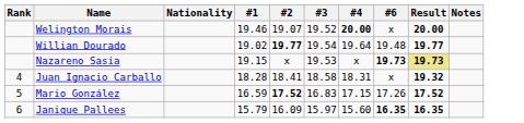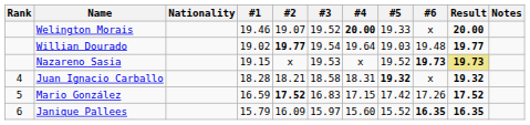 <table class="wikitable sortable" style="text-align:center">
 <tr>
 <th>Rank</th>
 <th>Name</th>
 <th>Nationality</th>
 <th>#1</th>
 <th>#2</th>
 <th>#3</th>
 <th>#4</th>
+<th>#5</th>
 <th>#6</th>
 <th>Result</th>
 <th>Notes</th>
 </tr>
 <tr>
 <td></td>
 <td align=left><a href='#'>Welington Morais</a></td>
 <td align=left></td>
 <td>19.46</td>
 <td>19.07</td>
 <td>19.52</td>
 <td><strong>20.00</strong></td>
+<td>19.33</td>
 <td>x</td>
 <td><strong>20.00</strong></td>
 <td></td>
 </tr>
 <tr>
 <td></td>
 <td align=left><a href='#'>Willian Dourado</a></td>
 <td align=left></td>
 <td>19.02</td>
 <td><strong>19.77</strong></td>
 <td>19.54</td>
 <td>19.64</td>
+<td>19.03</td>
 <td>19.48</td>
 <td><strong>19.77</strong></td>
 <td></td>
 </tr>
 <tr>
 <td></td>
 <td align=left><a href='#'>Nazareno Sasia</a></td>
 <td align=left></td>
 <td>19.15</td>
 <td>x</td>
 <td>19.53</td>
 <td>x</td>
+<td>19.52</td>
 <td><strong>19.73</strong></td>
 <td style="background: khaki;"><strong>19.73</strong></td>
 <td></td>
 </tr>
 <tr>
 <td>4</td>
 <td align=left><a href='#'>Juan Ignacio Carballo</a></td>
 <td align=left></td>
 <td>18.28</td>
-<td>18.41</td>
+<td>18.21</td>
 <td>18.58</td>
 <td>18.31</td>
+<td><strong>19.32</strong></td>
 <td>x</td>
 <td><strong>19.32</strong></td>
 <td></td>
 </tr>
 <tr>
 <td>5</td>
 <td align=left><a href='#'>Mario González</a></td>
 <td align=left></td>
 <td>16.59</td>
 <td><strong>17.52</strong></td>
 <td>16.83</td>
 <td>17.15</td>
+<td>17.42</td>
 <td>17.26</td>
 <td><strong>17.52</strong></td>
 <td></td>
 </tr>
 <tr>
 <td>6</td>
 <td align=left><a href='#'>Janique Pallees</a></td>
 <td align=left></td>
 <td>15.79</td>
 <td>16.09</td>
 <td>15.97</td>
 <td>15.60</td>
+<td>15.52</td>
 <td><strong>16.35</strong></td>
 <td><strong>16.35</strong></td>
 <td></td>
 </tr>
 </table>
